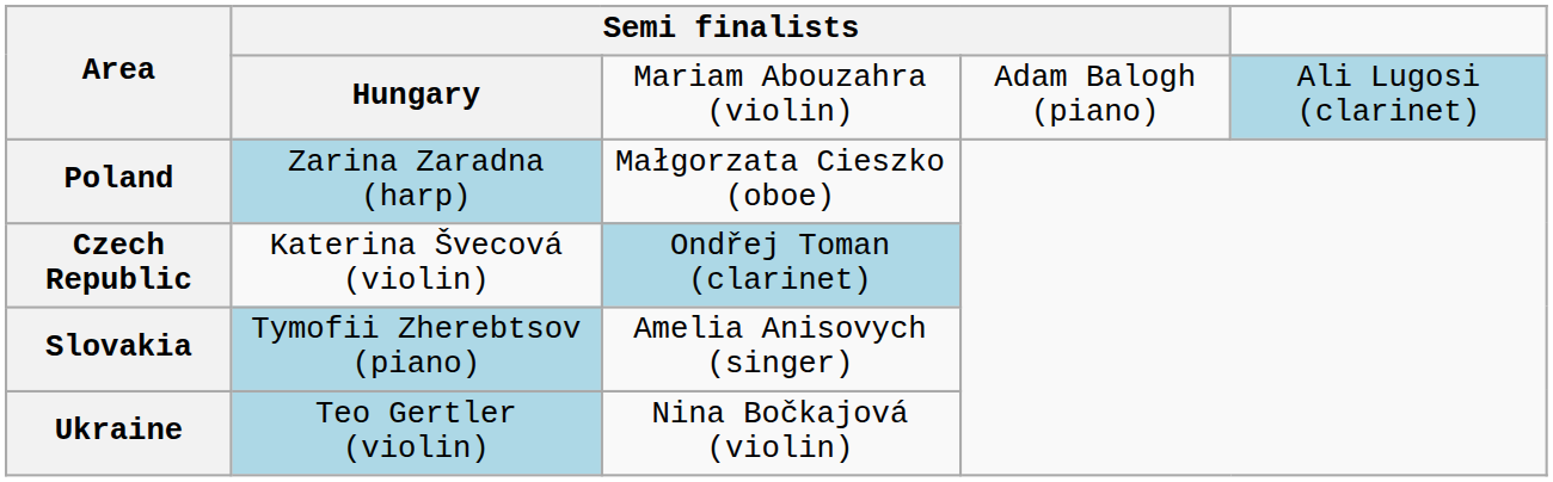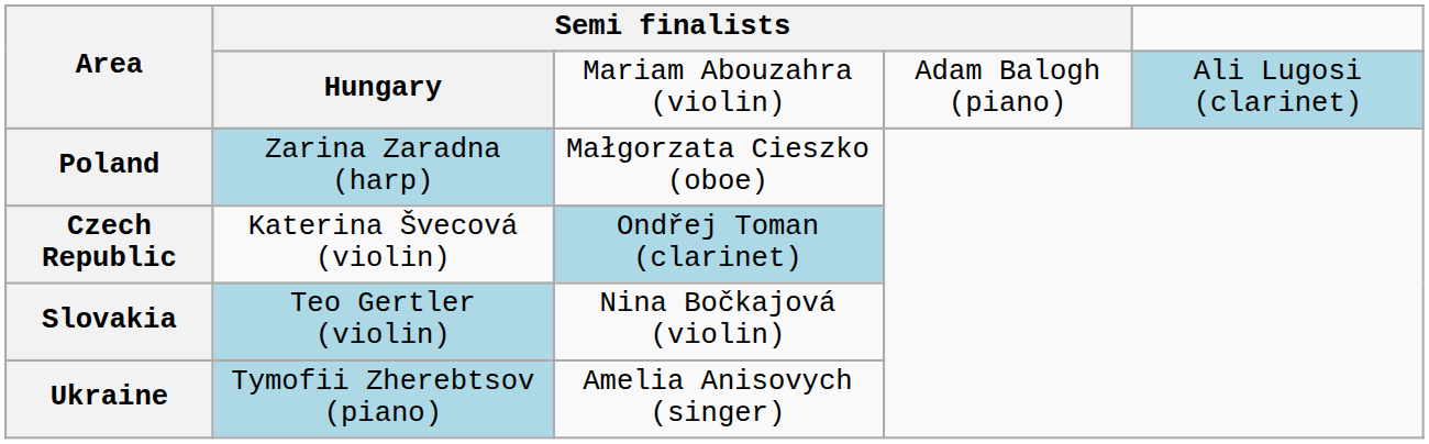 <table class="wikitable sortable" style="font-size:95%;" width="100%">
 <tr>
 <th scope="col" rowspan="2">Area</th>
 <th scope="col" colspan="3">Semi finalists</th>
 </tr>
 <tr>
 <th>Hungary</th>
 <td style="text-align:center">Mariam Abouzahra (violin)</td>
 <td style="text-align:center">Adam Balogh (piano)</td>
 <td style="text-align:center;background:lightblue;">Ali Lugosi (clarinet)</td>
 </tr>
 <tr>
 <th>Poland</th>
 <td style="text-align:center;background:lightblue;">Zarina Zaradna (harp)</td>
 <td style="text-align:center">Małgorzata Cieszko (oboe)</td>
 </tr>
 <tr>
 <th>Czech Republic</th>
 <td style="text-align:center">Katerina Švecová (violin)</td>
 <td style="text-align:center;background:lightblue;">Ondřej Toman (clarinet)</td>
 </tr>
 <tr>
 <th>Slovakia</th>
+<td style="text-align:center;background:lightblue;">Teo Gertler (violin)</td>
+<td style="text-align:center">Nina Bočkajová (violin)</td>
+</tr>
+<tr>
+<th>Ukraine</th>
 <td style="text-align:center;background:lightblue;">Tymofii Zherebtsov (piano)</td>
 <td style="text-align:center">Amelia Anisovych (singer)</td>
 </tr>
-<tr>
-<th>Ukraine</th>
-<td style="text-align:center;background:lightblue;">Teo Gertler (violin)</td>
-<td style="text-align:center">Nina Bočkajová (violin)</td>
-</tr>
 </table>
